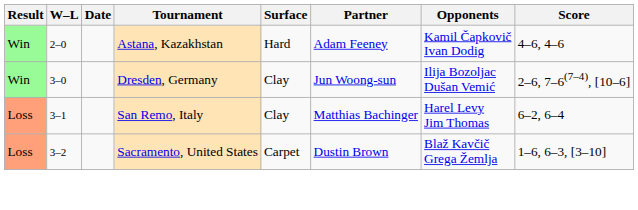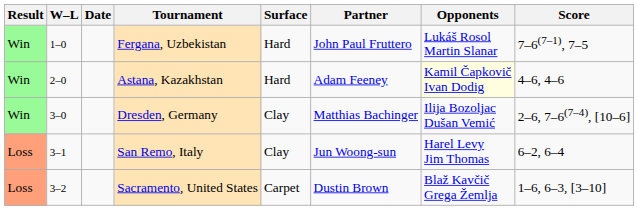 <table class="sortable wikitable">
 <tr>
 <th>Result</th>
 <th class="unsortable">W–L</th>
 <th>Date</th>
 <th>Tournament</th>
 <th>Surface</th>
 <th>Partner</th>
 <th>Opponents</th>
 <th class="unsortable">Score</th>
 </tr>
 <tr>
 <td bgcolor=98FB98>Win</td>
+<td><small>1–0</small></td>
+<td></td>
+<td bgcolor=moccasin><a href='#'>Fergana</a>, Uzbekistan</td>
+<td>Hard</td>
+<td> <a href='#'>John Paul Fruttero</a></td>
+<td> <a href='#'>Lukáš Rosol</a><br> <a href='#'>Martin Slanar</a></td>
+<td>7–6<sup>(7–1)</sup>, 7–5</td>
+</tr>
+<tr>
+<td bgcolor=98FB98>Win</td>
 <td><small>2–0</small></td>
 <td></td>
 <td bgcolor=moccasin><a href='#'>Astana</a>, Kazakhstan</td>
 <td>Hard</td>
 <td> <a href='#'>Adam Feeney</a></td>
-<td> <a href='#'>Kamil Čapkovič</a><br> <a href='#'>Ivan Dodig</a></td>
+<td style="background: lightyellow;"> <a href='#'>Kamil Čapkovič</a><br> <a href='#'>Ivan Dodig</a></td>
 <td>4–6, 4–6</td>
 </tr>
 <tr>
 <td bgcolor=98FB98>Win</td>
 <td><small>3–0</small></td>
 <td></td>
 <td bgcolor=moccasin><a href='#'>Dresden</a>, Germany</td>
 <td>Clay</td>
-<td> <a href='#'>Jun Woong-sun</a></td>
+<td> <a href='#'>Matthias Bachinger</a></td>
 <td> <a href='#'>Ilija Bozoljac</a><br> <a href='#'>Dušan Vemić</a></td>
 <td>2–6, 7–6<sup>(7–4)</sup>, [10–6]</td>
 </tr>
 <tr>
 <td bgcolor=ffa07a>Loss</td>
 <td><small>3–1</small></td>
 <td></td>
 <td bgcolor=moccasin><a href='#'>San Remo</a>, Italy</td>
 <td>Clay</td>
-<td> <a href='#'>Matthias Bachinger</a></td>
+<td> <a href='#'>Jun Woong-sun</a></td>
 <td> <a href='#'>Harel Levy</a><br> <a href='#'>Jim Thomas</a></td>
 <td>6–2, 6–4</td>
 </tr>
 <tr>
 <td bgcolor=ffa07a>Loss</td>
 <td><small>3–2</small></td>
 <td><a href='#'></a></td>
 <td bgcolor=moccasin><a href='#'>Sacramento</a>, United States</td>
 <td>Carpet</td>
 <td> <a href='#'>Dustin Brown</a></td>
 <td> <a href='#'>Blaž Kavčič</a><br> <a href='#'>Grega Žemlja</a></td>
 <td>1–6, 6–3, [3–10]</td>
 </tr>
 </table>
